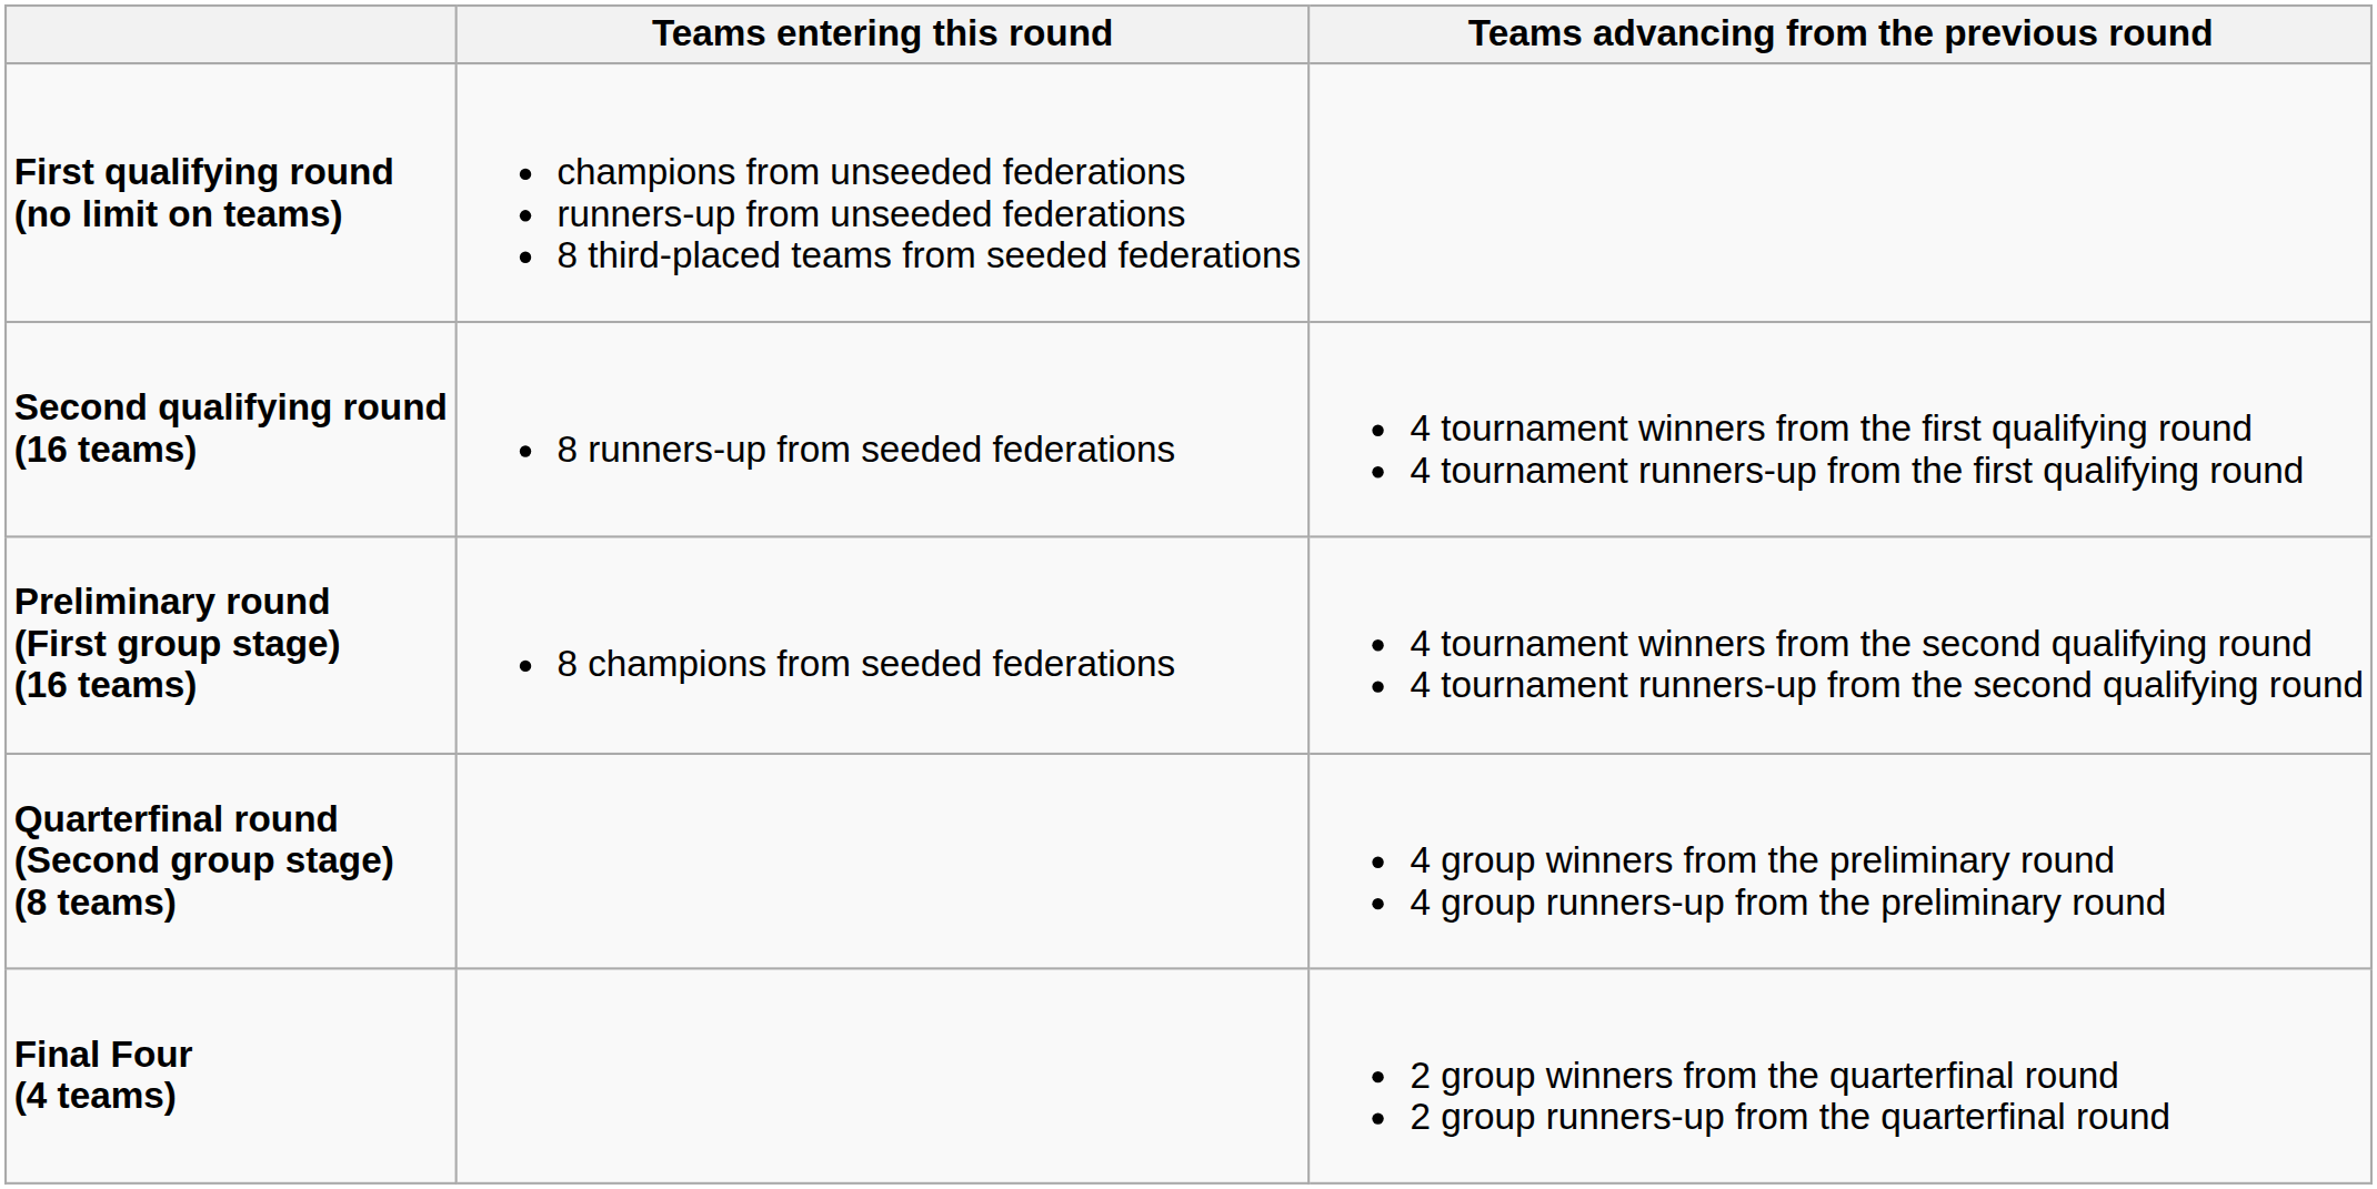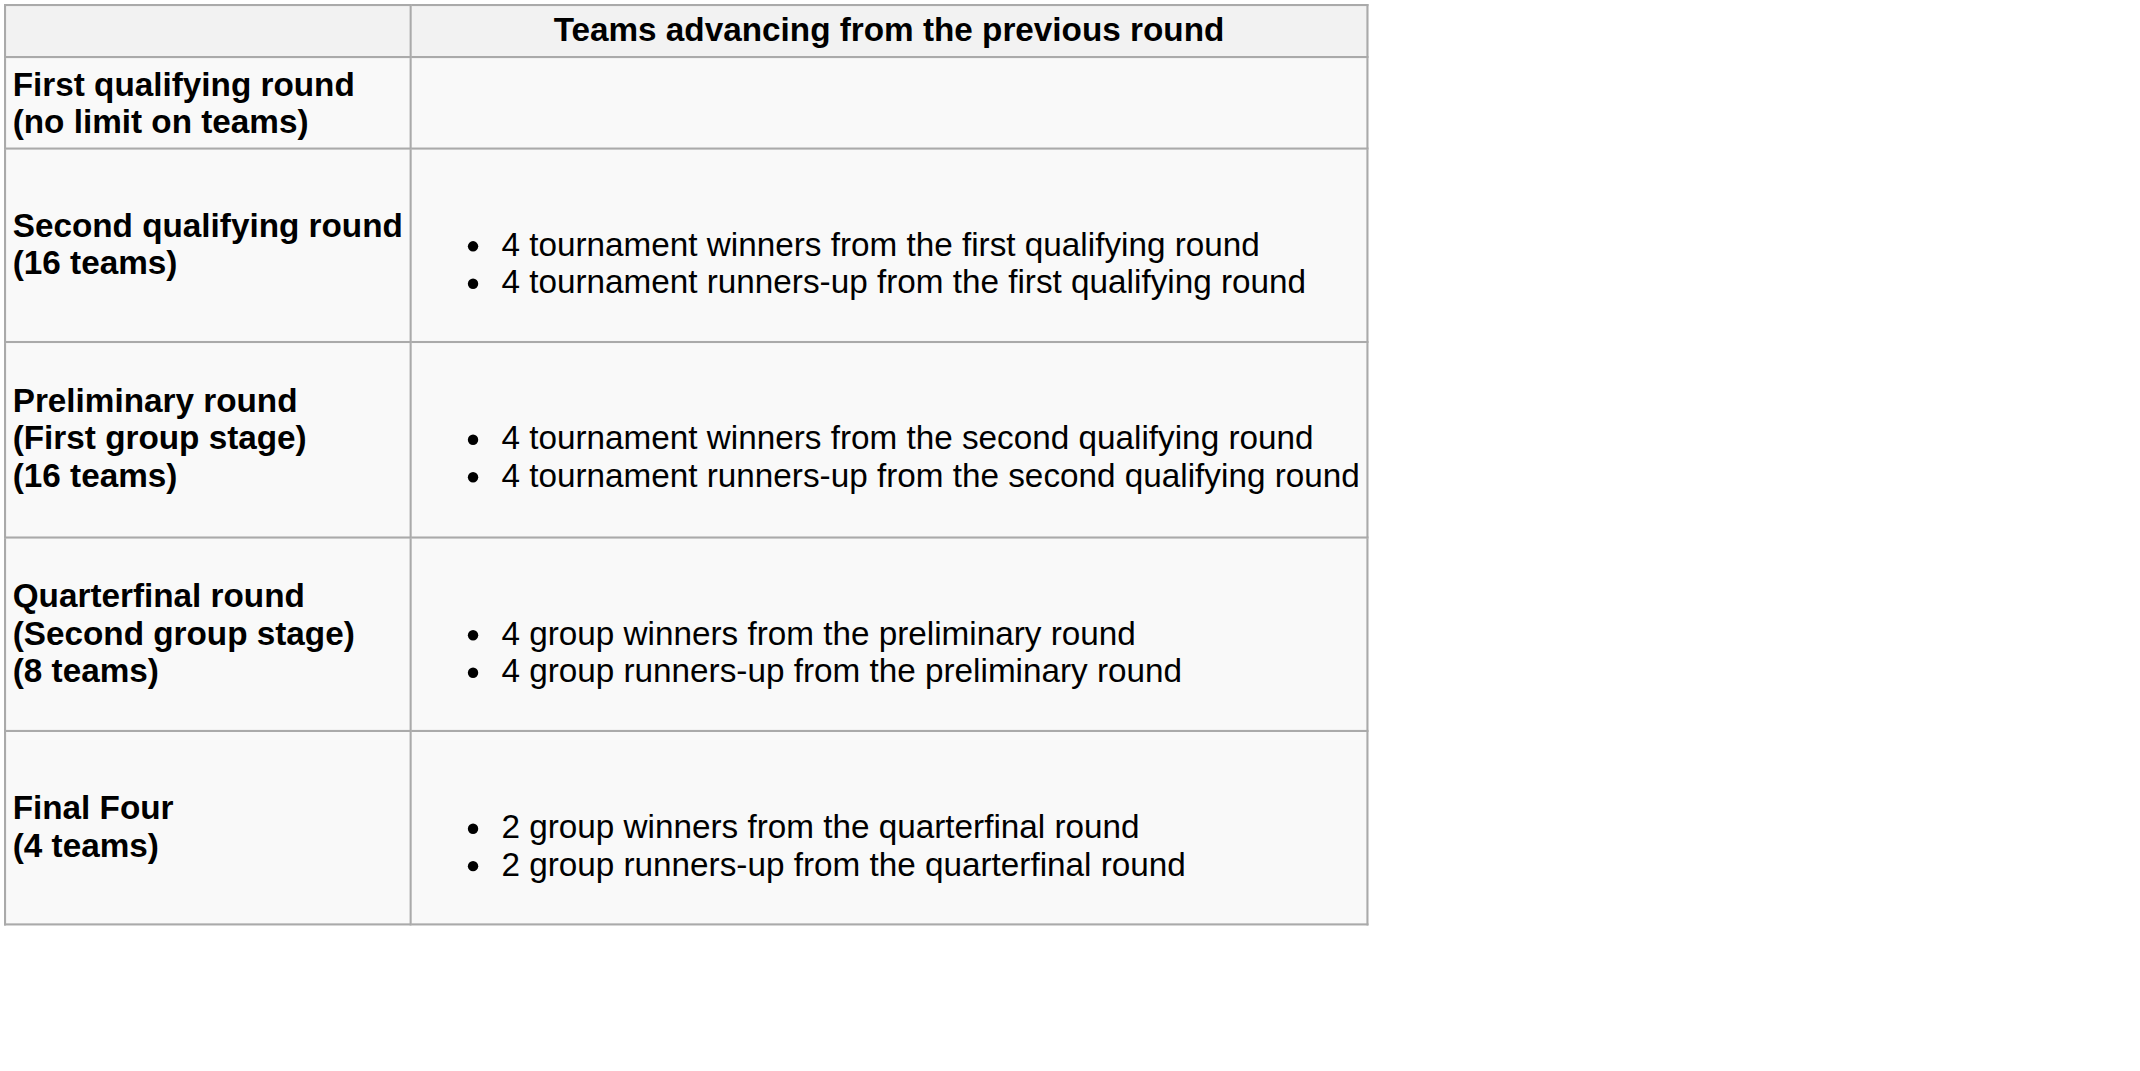 <table class="wikitable">
 <tr>
 <th></th>
-<th>Teams entering this round</th>
 <th>Teams advancing from the previous round</th>
 </tr>
 <tr>
 <td><strong>First qualifying round<br>(no limit on teams)</strong></td>
-<td><br><ul><li>champions from unseeded federations</li><li>runners-up from unseeded federations</li><li>8 third-placed teams from seeded federations</li></ul></td>
 <td></td>
 </tr>
 <tr>
 <td><strong>Second qualifying round<br>(16 teams)</strong></td>
-<td><br><ul><li>8 runners-up from seeded federations</li></ul></td>
 <td><br><ul><li>4 tournament winners from the first qualifying round</li><li>4 tournament runners-up from the first qualifying round</li></ul></td>
 </tr>
 <tr>
 <td><strong>Preliminary round<br>(First group stage)<br>(16 teams)</strong></td>
-<td><br><ul><li>8 champions from seeded federations</li></ul></td>
 <td><br><ul><li>4 tournament winners from the second qualifying round</li><li>4 tournament runners-up from the second qualifying round</li></ul></td>
 </tr>
 <tr>
 <td><strong>Quarterfinal round<br>(Second group stage)<br>(8 teams)</strong></td>
-<td></td>
 <td><br><ul><li>4 group winners from the preliminary round</li><li>4 group runners-up from the preliminary round</li></ul></td>
 </tr>
 <tr>
 <td><strong>Final Four<br>(4 teams)</strong></td>
-<td></td>
 <td><br><ul><li>2 group winners from the quarterfinal round</li><li>2 group runners-up from the quarterfinal round</li></ul></td>
 </tr>
 </table>
